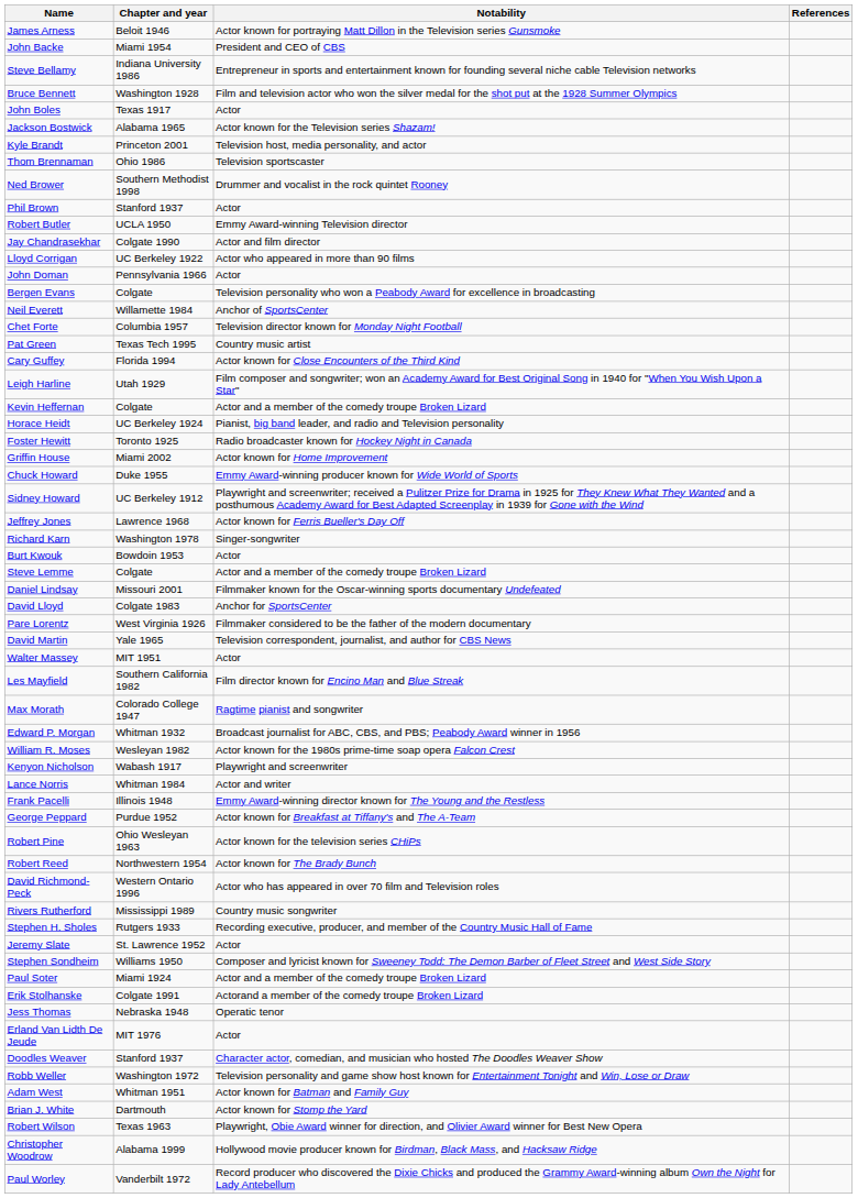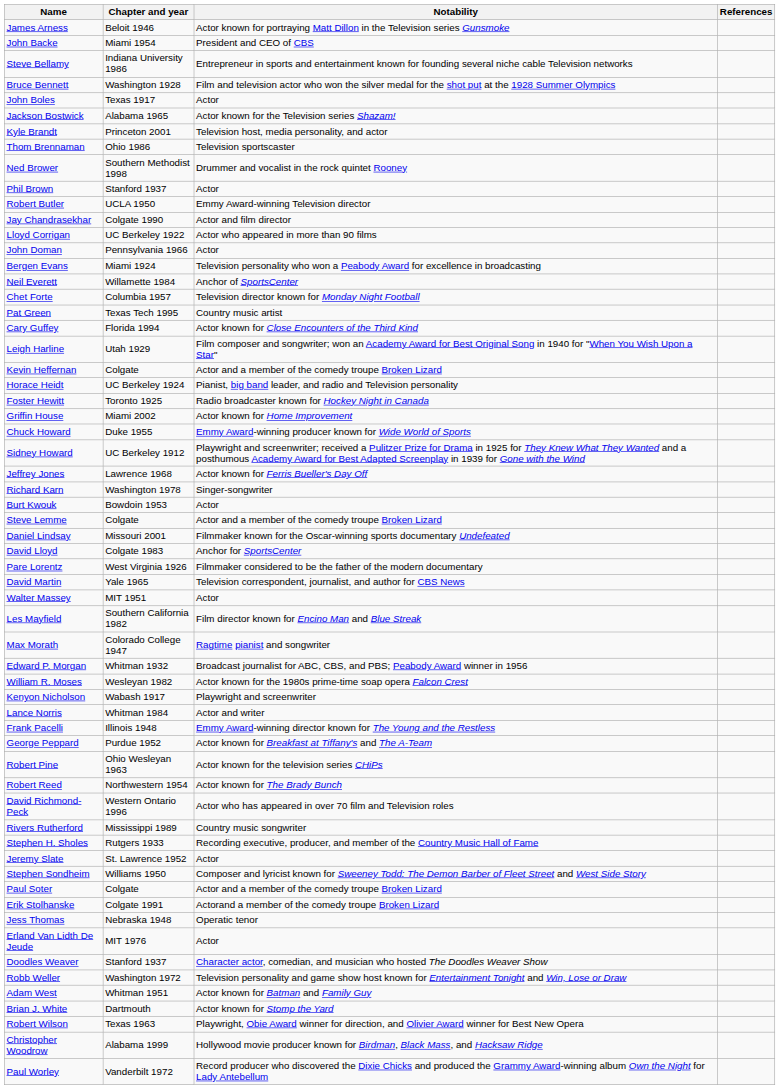 <table class="wikitable sortable" style="width:100%;">
 <tr>
 <th>Name</th>
 <th>Chapter and year</th>
 <th>Notability</th>
 <th>References</th>
 </tr>
 <tr>
 <td><a href='#'>James Arness</a></td>
 <td>Beloit 1946</td>
 <td>Actor known for portraying <a href='#'>Matt Dillon</a> in the Television series <em><a href='#'>Gunsmoke</a></em></td>
 <td></td>
 </tr>
 <tr>
 <td><a href='#'>John Backe</a></td>
 <td>Miami 1954</td>
 <td>President and CEO of <a href='#'>CBS</a></td>
 <td></td>
 </tr>
 <tr>
 <td><a href='#'>Steve Bellamy</a></td>
 <td>Indiana University 1986</td>
 <td>Entrepreneur in sports and entertainment known for founding several niche cable Television networks</td>
 <td></td>
 </tr>
 <tr>
 <td><a href='#'>Bruce Bennett</a></td>
 <td>Washington 1928</td>
 <td>Film and television actor who won the silver medal for the <a href='#'>shot put</a> at the <a href='#'>1928 Summer Olympics</a></td>
 <td></td>
 </tr>
 <tr>
 <td><a href='#'>John Boles</a></td>
 <td>Texas 1917</td>
 <td>Actor</td>
 <td></td>
 </tr>
 <tr>
 <td><a href='#'>Jackson Bostwick</a></td>
 <td>Alabama 1965</td>
 <td>Actor known for the Television series <em><a href='#'>Shazam!</a></em></td>
 <td></td>
 </tr>
 <tr>
 <td><a href='#'>Kyle Brandt</a></td>
 <td>Princeton 2001</td>
 <td>Television host, media personality, and actor</td>
 <td></td>
 </tr>
 <tr>
 <td><a href='#'>Thom Brennaman</a></td>
 <td>Ohio 1986</td>
 <td>Television sportscaster</td>
 <td></td>
 </tr>
 <tr>
 <td><a href='#'>Ned Brower</a></td>
 <td>Southern Methodist 1998</td>
 <td>Drummer and vocalist in the rock quintet <a href='#'>Rooney</a></td>
 <td></td>
 </tr>
 <tr>
 <td><a href='#'>Phil Brown</a></td>
 <td>Stanford 1937</td>
 <td>Actor</td>
 <td></td>
 </tr>
 <tr>
 <td><a href='#'>Robert Butler</a></td>
 <td>UCLA 1950</td>
 <td>Emmy Award-winning Television director</td>
 <td></td>
 </tr>
 <tr>
 <td><a href='#'>Jay Chandrasekhar</a></td>
 <td>Colgate 1990</td>
 <td>Actor and film director</td>
 <td></td>
 </tr>
 <tr>
 <td><a href='#'>Lloyd Corrigan</a></td>
 <td>UC Berkeley 1922</td>
 <td>Actor who appeared in more than 90 films</td>
 <td></td>
 </tr>
 <tr>
 <td><a href='#'>John Doman</a></td>
 <td>Pennsylvania 1966</td>
 <td>Actor</td>
 <td></td>
 </tr>
 <tr>
 <td><a href='#'>Bergen Evans</a></td>
-<td>Colgate</td>
+<td>Miami 1924</td>
 <td>Television personality who won a <a href='#'>Peabody Award</a> for excellence in broadcasting</td>
 <td></td>
 </tr>
 <tr>
 <td><a href='#'>Neil Everett</a></td>
 <td>Willamette 1984</td>
 <td>Anchor of <em><a href='#'>SportsCenter</a></em></td>
 <td></td>
 </tr>
 <tr>
 <td><a href='#'>Chet Forte</a></td>
 <td>Columbia 1957</td>
 <td>Television director known for <em><a href='#'>Monday Night Football</a></em></td>
 <td></td>
 </tr>
 <tr>
 <td><a href='#'>Pat Green</a></td>
 <td>Texas Tech 1995</td>
 <td>Country music artist</td>
 <td></td>
 </tr>
 <tr>
 <td><a href='#'>Cary Guffey</a></td>
 <td>Florida 1994</td>
 <td>Actor known for <em><a href='#'>Close Encounters of the Third Kind</a></em></td>
 <td></td>
 </tr>
 <tr>
 <td><a href='#'>Leigh Harline</a></td>
 <td>Utah 1929</td>
 <td>Film composer and songwriter; won an <a href='#'>Academy Award for Best Original Song</a> in 1940 for "<a href='#'>When You Wish Upon a Star</a>"</td>
 <td></td>
 </tr>
 <tr>
 <td><a href='#'>Kevin Heffernan</a></td>
 <td>Colgate</td>
 <td>Actor and a member of the comedy troupe <a href='#'>Broken Lizard</a></td>
 <td></td>
 </tr>
 <tr>
 <td><a href='#'>Horace Heidt</a></td>
 <td>UC Berkeley 1924</td>
 <td>Pianist, <a href='#'>big band</a> leader, and radio and Television personality</td>
 <td></td>
 </tr>
 <tr>
 <td><a href='#'>Foster Hewitt</a></td>
 <td>Toronto 1925</td>
 <td>Radio broadcaster known for <em><a href='#'>Hockey Night in Canada</a></em></td>
 <td></td>
 </tr>
 <tr>
 <td><a href='#'>Griffin House</a></td>
 <td>Miami 2002</td>
 <td>Actor known for <em><a href='#'>Home Improvement</a></em></td>
 <td></td>
 </tr>
 <tr>
 <td><a href='#'>Chuck Howard</a></td>
 <td>Duke 1955</td>
 <td><a href='#'>Emmy Award</a>-winning producer known for <em><a href='#'>Wide World of Sports</a></em></td>
 <td></td>
 </tr>
 <tr>
 <td><a href='#'>Sidney Howard</a></td>
 <td>UC Berkeley 1912</td>
 <td>Playwright and screenwriter; received a <a href='#'>Pulitzer Prize for Drama</a> in 1925 for <em><a href='#'>They Knew What They Wanted</a></em> and a posthumous <a href='#'>Academy Award for Best Adapted Screenplay</a> in 1939 for <em><a href='#'>Gone with the Wind</a></em></td>
 <td></td>
 </tr>
 <tr>
 <td><a href='#'>Jeffrey Jones</a></td>
 <td>Lawrence 1968</td>
 <td>Actor known for <em><a href='#'>Ferris Bueller's Day Off</a></em></td>
 <td></td>
 </tr>
 <tr>
 <td><a href='#'>Richard Karn</a></td>
 <td>Washington 1978</td>
 <td>Singer-songwriter</td>
 <td></td>
 </tr>
 <tr>
 <td><a href='#'>Burt Kwouk</a></td>
 <td>Bowdoin 1953</td>
 <td>Actor</td>
 <td></td>
 </tr>
 <tr>
 <td><a href='#'>Steve Lemme</a></td>
 <td>Colgate</td>
 <td>Actor and a member of the comedy troupe <a href='#'>Broken Lizard</a></td>
 <td></td>
 </tr>
 <tr>
 <td><a href='#'>Daniel Lindsay</a></td>
 <td>Missouri 2001</td>
 <td>Filmmaker known for the Oscar-winning sports documentary <em><a href='#'>Undefeated</a></em></td>
 <td></td>
 </tr>
 <tr>
 <td><a href='#'>David Lloyd</a></td>
 <td>Colgate 1983</td>
 <td>Anchor for <em><a href='#'>SportsCenter</a></em></td>
 <td></td>
 </tr>
 <tr>
 <td><a href='#'>Pare Lorentz</a></td>
 <td>West Virginia 1926</td>
 <td>Filmmaker considered to be the father of the modern documentary</td>
 <td></td>
 </tr>
 <tr>
 <td><a href='#'>David Martin</a></td>
 <td>Yale 1965</td>
 <td>Television correspondent, journalist, and author for <a href='#'>CBS News</a></td>
 <td></td>
 </tr>
 <tr>
 <td><a href='#'>Walter Massey</a></td>
 <td>MIT 1951</td>
 <td>Actor</td>
 <td></td>
 </tr>
 <tr>
 <td><a href='#'>Les Mayfield</a></td>
 <td>Southern California 1982</td>
 <td>Film director known for <em><a href='#'>Encino Man</a></em> and <em><a href='#'>Blue Streak</a></em></td>
 <td></td>
 </tr>
 <tr>
 <td><a href='#'>Max Morath</a></td>
 <td>Colorado College 1947</td>
 <td><a href='#'>Ragtime</a> <a href='#'>pianist</a> and songwriter</td>
 <td></td>
 </tr>
 <tr>
 <td><a href='#'>Edward P. Morgan</a></td>
 <td>Whitman 1932</td>
 <td>Broadcast journalist for ABC, CBS, and PBS; <a href='#'>Peabody Award</a> winner in 1956</td>
 <td></td>
 </tr>
 <tr>
 <td><a href='#'>William R. Moses</a></td>
 <td>Wesleyan 1982</td>
 <td>Actor known for the 1980s prime-time soap opera <em><a href='#'>Falcon Crest</a></em></td>
 <td></td>
 </tr>
 <tr>
 <td><a href='#'>Kenyon Nicholson</a></td>
 <td>Wabash 1917</td>
 <td>Playwright and screenwriter</td>
 <td></td>
 </tr>
 <tr>
 <td><a href='#'>Lance Norris</a></td>
 <td>Whitman 1984</td>
 <td>Actor and writer</td>
 <td></td>
 </tr>
 <tr>
 <td><a href='#'>Frank Pacelli</a></td>
 <td>Illinois 1948</td>
 <td><a href='#'>Emmy Award</a>-winning director known for <em><a href='#'>The Young and the Restless</a></em></td>
 <td></td>
 </tr>
 <tr>
 <td><a href='#'>George Peppard</a></td>
 <td>Purdue 1952</td>
 <td>Actor known for <em><a href='#'>Breakfast at Tiffany's</a></em> and <em><a href='#'>The A-Team</a></em></td>
 <td></td>
 </tr>
 <tr>
 <td><a href='#'>Robert Pine</a></td>
 <td>Ohio Wesleyan 1963</td>
 <td>Actor known for the television series <em><a href='#'>CHiPs</a></em></td>
 <td></td>
 </tr>
 <tr>
 <td><a href='#'>Robert Reed</a></td>
 <td>Northwestern 1954</td>
 <td>Actor known for <em><a href='#'>The Brady Bunch</a></em></td>
 <td></td>
 </tr>
 <tr>
 <td><a href='#'>David Richmond-Peck</a></td>
 <td>Western Ontario 1996</td>
 <td>Actor who has appeared in over 70 film and Television roles</td>
 <td></td>
 </tr>
 <tr>
 <td><a href='#'>Rivers Rutherford</a></td>
 <td>Mississippi 1989</td>
 <td>Country music songwriter</td>
 <td></td>
 </tr>
 <tr>
 <td><a href='#'>Stephen H. Sholes</a></td>
 <td>Rutgers 1933</td>
 <td>Recording executive, producer, and member of the <a href='#'>Country Music Hall of Fame</a></td>
 <td></td>
 </tr>
 <tr>
 <td><a href='#'>Jeremy Slate</a></td>
 <td>St. Lawrence 1952</td>
 <td>Actor</td>
 <td></td>
 </tr>
 <tr>
 <td><a href='#'>Stephen Sondheim</a></td>
 <td>Williams 1950</td>
 <td>Composer and lyricist known for <em><a href='#'>Sweeney Todd: The Demon Barber of Fleet Street</a></em> and <em><a href='#'>West Side Story</a></em></td>
 <td></td>
 </tr>
 <tr>
 <td><a href='#'>Paul Soter</a></td>
-<td>Miami 1924</td>
+<td>Colgate</td>
 <td>Actor and a member of the comedy troupe <a href='#'>Broken Lizard</a></td>
 <td></td>
 </tr>
 <tr>
 <td><a href='#'>Erik Stolhanske</a></td>
 <td>Colgate 1991</td>
 <td>Actorand a member of the comedy troupe <a href='#'>Broken Lizard</a></td>
 <td></td>
 </tr>
 <tr>
 <td><a href='#'>Jess Thomas</a></td>
 <td>Nebraska 1948</td>
 <td>Operatic tenor</td>
 <td></td>
 </tr>
 <tr>
 <td><a href='#'>Erland Van Lidth De Jeude</a></td>
 <td>MIT 1976</td>
 <td>Actor</td>
 <td></td>
 </tr>
 <tr>
 <td><a href='#'>Doodles Weaver</a></td>
 <td>Stanford 1937</td>
 <td><a href='#'>Character actor</a>, comedian, and musician who hosted <em>The Doodles Weaver Show</em></td>
 <td></td>
 </tr>
 <tr>
 <td><a href='#'>Robb Weller</a></td>
 <td>Washington 1972</td>
 <td>Television personality and game show host known for <em><a href='#'>Entertainment Tonight</a></em> and <em><a href='#'>Win, Lose or Draw</a></em></td>
 <td></td>
 </tr>
 <tr>
 <td><a href='#'>Adam West</a></td>
 <td>Whitman 1951</td>
 <td>Actor known for <em><a href='#'>Batman</a></em> and <em><a href='#'>Family Guy</a></em></td>
 <td></td>
 </tr>
 <tr>
 <td><a href='#'>Brian J. White</a></td>
 <td>Dartmouth</td>
 <td>Actor known for <em><a href='#'>Stomp the Yard</a></em></td>
 <td></td>
 </tr>
 <tr>
 <td><a href='#'>Robert Wilson</a></td>
 <td>Texas 1963</td>
 <td>Playwright, <a href='#'>Obie Award</a> winner for direction, and <a href='#'>Olivier Award</a> winner for Best New Opera</td>
 <td></td>
 </tr>
 <tr>
 <td><a href='#'>Christopher Woodrow</a></td>
 <td>Alabama 1999</td>
 <td>Hollywood movie producer known for <em><a href='#'>Birdman</a></em>, <em><a href='#'>Black Mass</a></em>, and <em><a href='#'>Hacksaw Ridge</a></em></td>
 <td></td>
 </tr>
 <tr>
 <td><a href='#'>Paul Worley</a></td>
 <td>Vanderbilt 1972</td>
 <td>Record producer who discovered the <a href='#'>Dixie Chicks</a> and produced the <a href='#'>Grammy Award</a>-winning album <em><a href='#'>Own the Night</a></em> for <a href='#'>Lady Antebellum</a></td>
 <td></td>
 </tr>
 </table>
